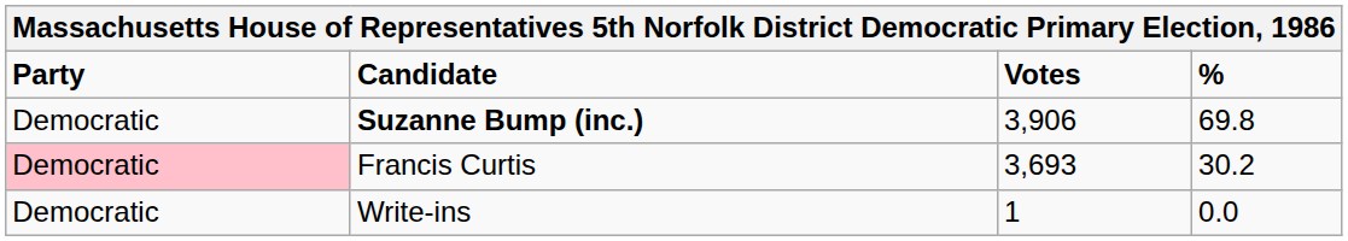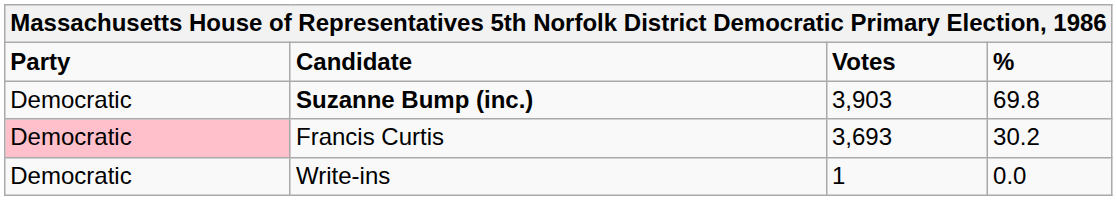 <table class="wikitable">
 <tr>
 <th colspan="4">Massachusetts House of Representatives 5th Norfolk District Democratic Primary Election, 1986</th>
 </tr>
 <tr>
 <td><strong>Party</strong></td>
 <td><strong>Candidate</strong></td>
 <td><strong>Votes</strong></td>
 <td><strong>%</strong></td>
 </tr>
 <tr>
 <td>Democratic</td>
 <td><strong>Suzanne Bump (inc.)</strong></td>
-<td>3,906</td>
+<td>3,903</td>
 <td>69.8</td>
 </tr>
 <tr>
 <td style="background: pink;">Democratic</td>
 <td>Francis Curtis</td>
 <td>3,693</td>
 <td>30.2</td>
 </tr>
 <tr>
 <td>Democratic</td>
 <td>Write-ins</td>
 <td>1</td>
 <td>0.0</td>
 </tr>
 </table>
